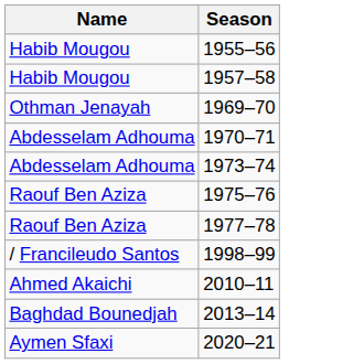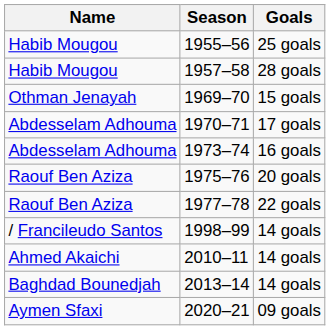 <table class="wikitable" style="text-align:center;">
 <tr>
 <th>Name</th>
 <th>Season</th>
+<th>Goals</th>
 </tr>
 <tr>
 <td align="left"> <a href='#'>Habib Mougou</a></td>
 <td align="left">1955–56</td>
+<td align="left">25 goals</td>
 </tr>
 <tr>
 <td align="left"> <a href='#'>Habib Mougou</a></td>
 <td align="left">1957–58</td>
+<td align="left">28 goals</td>
 </tr>
 <tr>
 <td align="left"> <a href='#'>Othman Jenayah</a></td>
 <td align="left">1969–70</td>
+<td align="left">15 goals</td>
 </tr>
 <tr>
 <td align="left"> <a href='#'>Abdesselam Adhouma</a></td>
 <td align="left">1970–71</td>
+<td align="left">17 goals</td>
 </tr>
 <tr>
 <td align="left"> <a href='#'>Abdesselam Adhouma</a></td>
 <td align="left">1973–74</td>
+<td align="left">16 goals</td>
 </tr>
 <tr>
 <td align="left"> <a href='#'>Raouf Ben Aziza</a></td>
 <td align="left">1975–76</td>
+<td align="left">20 goals</td>
 </tr>
 <tr>
 <td align="left"> <a href='#'>Raouf Ben Aziza</a></td>
 <td align="left">1977–78</td>
+<td align="left">22 goals</td>
 </tr>
 <tr>
 <td align="left"> /  <a href='#'>Francileudo Santos</a></td>
 <td align="left">1998–99</td>
+<td align="left">14 goals</td>
 </tr>
 <tr>
 <td align="left"> <a href='#'>Ahmed Akaichi</a></td>
 <td align="left">2010–11</td>
+<td align="left">14 goals</td>
 </tr>
 <tr>
 <td align="left"> <a href='#'>Baghdad Bounedjah</a></td>
 <td align="left">2013–14</td>
+<td align="left">14 goals</td>
 </tr>
 <tr>
 <td align="left"> <a href='#'>Aymen Sfaxi</a></td>
 <td align="left">2020–21</td>
+<td align="left">09 goals</td>
 </tr>
 </table>
